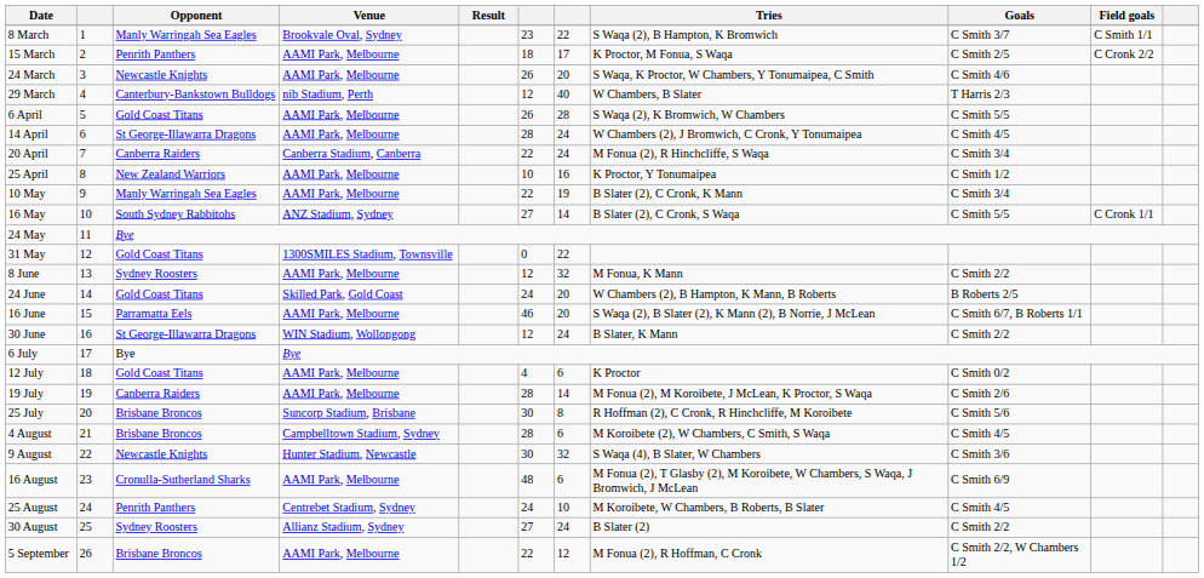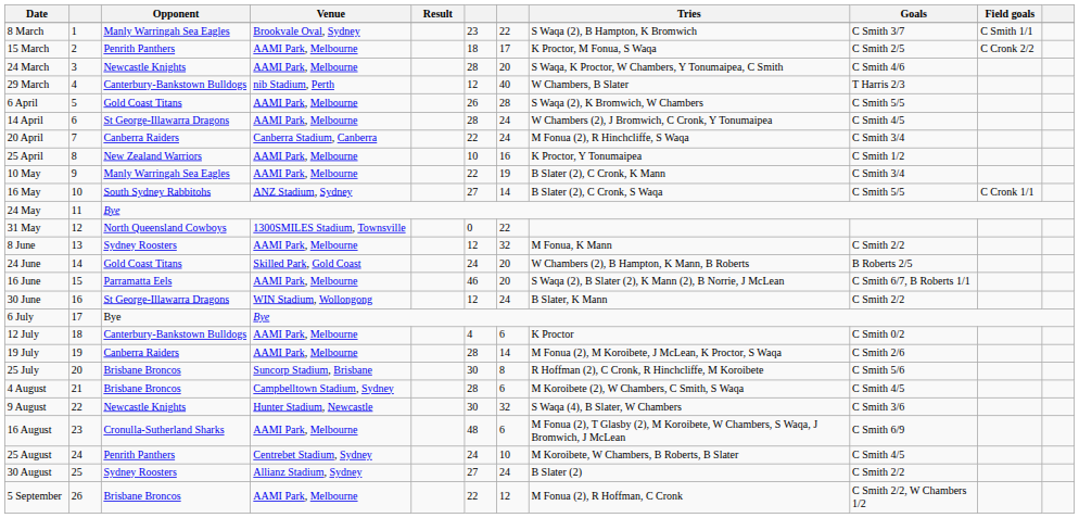 <table class="wikitable"  style="font-size:80%; width:100%;">
 <tr>
 <th width="6%">Date</th>
 <th width="3%"></th>
 <th width="14%">Opponent</th>
 <th width="15%">Venue</th>
 <th width="5%">Result</th>
 <th width="3%"></th>
 <th width="3%"></th>
 <th width="30%">Tries</th>
 <th width="12%">Goals</th>
 <th width="6%">Field goals</th>
 <th width="3%"></th>
 </tr>
 <tr>
 </tr>
 <tr>
 <td>8 March</td>
 <td>1</td>
 <td><a href='#'>Manly Warringah Sea Eagles</a></td>
 <td><a href='#'>Brookvale Oval</a>, <a href='#'>Sydney</a></td>
 <td><br></td>
 <td>23</td>
 <td>22</td>
 <td>S Waqa (2), B Hampton, K Bromwich</td>
 <td>C Smith 3/7</td>
 <td>C Smith 1/1</td>
 <td></td>
 </tr>
 <tr>
 <td>15 March</td>
 <td>2</td>
 <td><a href='#'>Penrith Panthers</a></td>
 <td><a href='#'>AAMI Park</a>, <a href='#'>Melbourne</a></td>
 <td></td>
 <td>18</td>
 <td>17</td>
 <td>K Proctor, M Fonua, S Waqa</td>
 <td>C Smith 2/5</td>
 <td>C Cronk 2/2</td>
 <td></td>
 </tr>
 <tr>
 <td>24 March</td>
 <td>3</td>
 <td><a href='#'>Newcastle Knights</a></td>
 <td><a href='#'>AAMI Park</a>, <a href='#'>Melbourne</a></td>
 <td></td>
-<td>26</td>
+<td>28</td>
 <td>20</td>
 <td>S Waqa, K Proctor, W Chambers, Y Tonumaipea, C Smith</td>
 <td>C Smith 4/6</td>
 <td></td>
 <td></td>
 </tr>
 <tr>
 <td>29 March</td>
 <td>4</td>
 <td><a href='#'>Canterbury-Bankstown Bulldogs</a></td>
 <td><a href='#'>nib Stadium</a>, <a href='#'>Perth</a></td>
 <td></td>
 <td>12</td>
 <td>40</td>
 <td>W Chambers, B Slater</td>
 <td>T Harris 2/3</td>
 <td></td>
 <td></td>
 </tr>
 <tr>
 <td>6 April</td>
 <td>5</td>
 <td><a href='#'>Gold Coast Titans</a></td>
 <td><a href='#'>AAMI Park</a>, <a href='#'>Melbourne</a></td>
 <td></td>
 <td>26</td>
 <td>28</td>
 <td>S Waqa (2), K Bromwich, W Chambers</td>
 <td>C Smith 5/5</td>
 <td></td>
 <td></td>
 </tr>
 <tr>
 <td>14 April</td>
 <td>6</td>
 <td><a href='#'>St George-Illawarra Dragons</a></td>
 <td><a href='#'>AAMI Park</a>, <a href='#'>Melbourne</a></td>
 <td></td>
 <td>28</td>
 <td>24</td>
 <td>W Chambers (2), J Bromwich, C Cronk, Y Tonumaipea</td>
 <td>C Smith 4/5</td>
 <td></td>
 <td></td>
 </tr>
 <tr>
 <td>20 April</td>
 <td>7</td>
 <td><a href='#'>Canberra Raiders</a></td>
 <td><a href='#'>Canberra Stadium</a>, <a href='#'>Canberra</a></td>
 <td></td>
 <td>22</td>
 <td>24</td>
 <td>M Fonua (2), R Hinchcliffe, S Waqa</td>
 <td>C Smith 3/4</td>
 <td></td>
 <td></td>
 </tr>
 <tr>
 <td>25 April</td>
 <td>8</td>
 <td><a href='#'>New Zealand Warriors</a></td>
 <td><a href='#'>AAMI Park</a>, <a href='#'>Melbourne</a></td>
 <td></td>
 <td>10</td>
 <td>16</td>
 <td>K Proctor, Y Tonumaipea</td>
 <td>C Smith 1/2</td>
 <td></td>
 <td></td>
 </tr>
 <tr>
 <td>10 May</td>
 <td>9</td>
 <td><a href='#'>Manly Warringah Sea Eagles</a></td>
 <td><a href='#'>AAMI Park</a>, <a href='#'>Melbourne</a></td>
 <td></td>
 <td>22</td>
 <td>19</td>
 <td>B Slater (2), C Cronk, K Mann</td>
 <td>C Smith 3/4</td>
 <td></td>
 <td></td>
 </tr>
 <tr>
 <td>16 May</td>
 <td>10</td>
 <td><a href='#'>South Sydney Rabbitohs</a></td>
 <td><a href='#'>ANZ Stadium</a>, <a href='#'>Sydney</a></td>
 <td></td>
 <td>27</td>
 <td>14</td>
 <td>B Slater (2), C Cronk, S Waqa</td>
 <td>C Smith 5/5</td>
 <td>C Cronk 1/1</td>
 <td></td>
 </tr>
 <tr>
 <td>24 May</td>
 <td>11</td>
 <td colspan=10><em><a href='#'>Bye</a></em></td>
 </tr>
 <tr>
 <td>31 May</td>
 <td>12</td>
-<td><a href='#'>Gold Coast Titans</a></td>
+<td><a href='#'>North Queensland Cowboys</a></td>
 <td><a href='#'>1300SMILES Stadium</a>, <a href='#'>Townsville</a></td>
 <td></td>
 <td>0</td>
 <td>22</td>
 <td></td>
 <td></td>
 <td></td>
 <td></td>
 </tr>
 <tr>
 <td>8 June</td>
 <td>13</td>
 <td><a href='#'>Sydney Roosters</a></td>
 <td><a href='#'>AAMI Park</a>, <a href='#'>Melbourne</a></td>
 <td></td>
 <td>12</td>
 <td>32</td>
 <td>M Fonua, K Mann</td>
 <td>C Smith 2/2</td>
 <td></td>
 <td></td>
 </tr>
 <tr>
 <td>24 June</td>
 <td>14</td>
 <td><a href='#'>Gold Coast Titans</a></td>
 <td><a href='#'>Skilled Park</a>, <a href='#'>Gold Coast</a></td>
 <td></td>
 <td>24</td>
 <td>20</td>
 <td>W Chambers (2), B Hampton, K Mann, B Roberts</td>
 <td>B Roberts 2/5</td>
 <td></td>
 <td></td>
 </tr>
 <tr>
 <td>16 June</td>
 <td>15</td>
 <td><a href='#'>Parramatta Eels</a></td>
 <td><a href='#'>AAMI Park</a>, <a href='#'>Melbourne</a></td>
 <td></td>
 <td>46</td>
 <td>20</td>
 <td>S Waqa (2), B Slater (2), K Mann (2), B Norrie, J McLean</td>
 <td>C Smith 6/7, B Roberts 1/1</td>
 <td></td>
 <td></td>
 </tr>
 <tr>
 <td>30 June</td>
 <td>16</td>
 <td><a href='#'>St George-Illawarra Dragons</a></td>
 <td><a href='#'>WIN Stadium</a>, <a href='#'>Wollongong</a></td>
 <td></td>
 <td>12</td>
 <td>24</td>
 <td>B Slater, K Mann</td>
 <td>C Smith 2/2</td>
 <td></td>
 <td></td>
 </tr>
 <tr>
 <td>6 July</td>
 <td>17</td>
 <td>Bye</td>
 <td colspan=10><em><a href='#'>Bye</a></em></td>
 </tr>
 <tr>
 <td>12 July</td>
 <td>18</td>
-<td><a href='#'>Gold Coast Titans</a></td>
+<td><a href='#'>Canterbury-Bankstown Bulldogs</a></td>
 <td><a href='#'>AAMI Park</a>, <a href='#'>Melbourne</a></td>
 <td></td>
 <td>4</td>
 <td>6</td>
 <td>K Proctor</td>
 <td>C Smith 0/2</td>
 <td></td>
 <td></td>
 </tr>
 <tr>
 <td>19 July</td>
 <td>19</td>
 <td><a href='#'>Canberra Raiders</a></td>
 <td><a href='#'>AAMI Park</a>, <a href='#'>Melbourne</a></td>
 <td></td>
 <td>28</td>
 <td>14</td>
 <td>M Fonua (2), M Koroibete, J McLean, K Proctor, S Waqa</td>
 <td>C Smith 2/6</td>
 <td></td>
 <td></td>
 </tr>
 <tr>
 <td>25 July</td>
 <td>20</td>
 <td><a href='#'>Brisbane Broncos</a></td>
 <td><a href='#'>Suncorp Stadium</a>, <a href='#'>Brisbane</a></td>
 <td></td>
 <td>30</td>
 <td>8</td>
 <td>R Hoffman (2), C Cronk, R Hinchcliffe, M Koroibete</td>
 <td>C Smith 5/6</td>
 <td></td>
 <td></td>
 </tr>
 <tr>
 <td>4 August</td>
 <td>21</td>
 <td><a href='#'>Brisbane Broncos</a></td>
 <td><a href='#'>Campbelltown Stadium</a>, <a href='#'>Sydney</a></td>
 <td></td>
 <td>28</td>
 <td>6</td>
 <td>M Koroibete (2), W Chambers, C Smith, S Waqa</td>
 <td>C Smith 4/5</td>
 <td></td>
 <td></td>
 </tr>
 <tr>
 <td>9 August</td>
 <td>22</td>
 <td><a href='#'>Newcastle Knights</a></td>
 <td><a href='#'>Hunter Stadium</a>, <a href='#'>Newcastle</a></td>
 <td></td>
 <td>30</td>
 <td>32</td>
 <td>S Waqa (4), B Slater, W Chambers</td>
 <td>C Smith 3/6</td>
 <td></td>
 <td></td>
 </tr>
 <tr>
 <td>16 August</td>
 <td>23</td>
 <td><a href='#'>Cronulla-Sutherland Sharks</a></td>
 <td><a href='#'>AAMI Park</a>, <a href='#'>Melbourne</a></td>
 <td></td>
 <td>48</td>
 <td>6</td>
 <td>M Fonua (2), T Glasby (2), M Koroibete, W Chambers, S Waqa, J Bromwich, J McLean</td>
 <td>C Smith 6/9</td>
 <td></td>
 <td></td>
 </tr>
 <tr>
 <td>25 August</td>
 <td>24</td>
 <td><a href='#'>Penrith Panthers</a></td>
 <td><a href='#'>Centrebet Stadium</a>, <a href='#'>Sydney</a></td>
 <td></td>
 <td>24</td>
 <td>10</td>
 <td>M Koroibete, W Chambers, B Roberts, B Slater</td>
 <td>C Smith 4/5</td>
 <td></td>
 <td></td>
 </tr>
 <tr>
 <td>30 August</td>
 <td>25</td>
 <td><a href='#'>Sydney Roosters</a></td>
 <td><a href='#'>Allianz Stadium</a>, <a href='#'>Sydney</a></td>
 <td></td>
 <td>27</td>
 <td>24</td>
 <td>B Slater (2)</td>
 <td>C Smith 2/2</td>
 <td></td>
 <td></td>
 </tr>
 <tr>
 <td>5 September</td>
 <td>26</td>
 <td><a href='#'>Brisbane Broncos</a></td>
 <td><a href='#'>AAMI Park</a>, <a href='#'>Melbourne</a></td>
 <td></td>
 <td>22</td>
 <td>12</td>
 <td>M Fonua (2), R Hoffman, C Cronk</td>
 <td>C Smith 2/2, W Chambers 1/2</td>
 <td></td>
 <td></td>
 </tr>
 </table>
